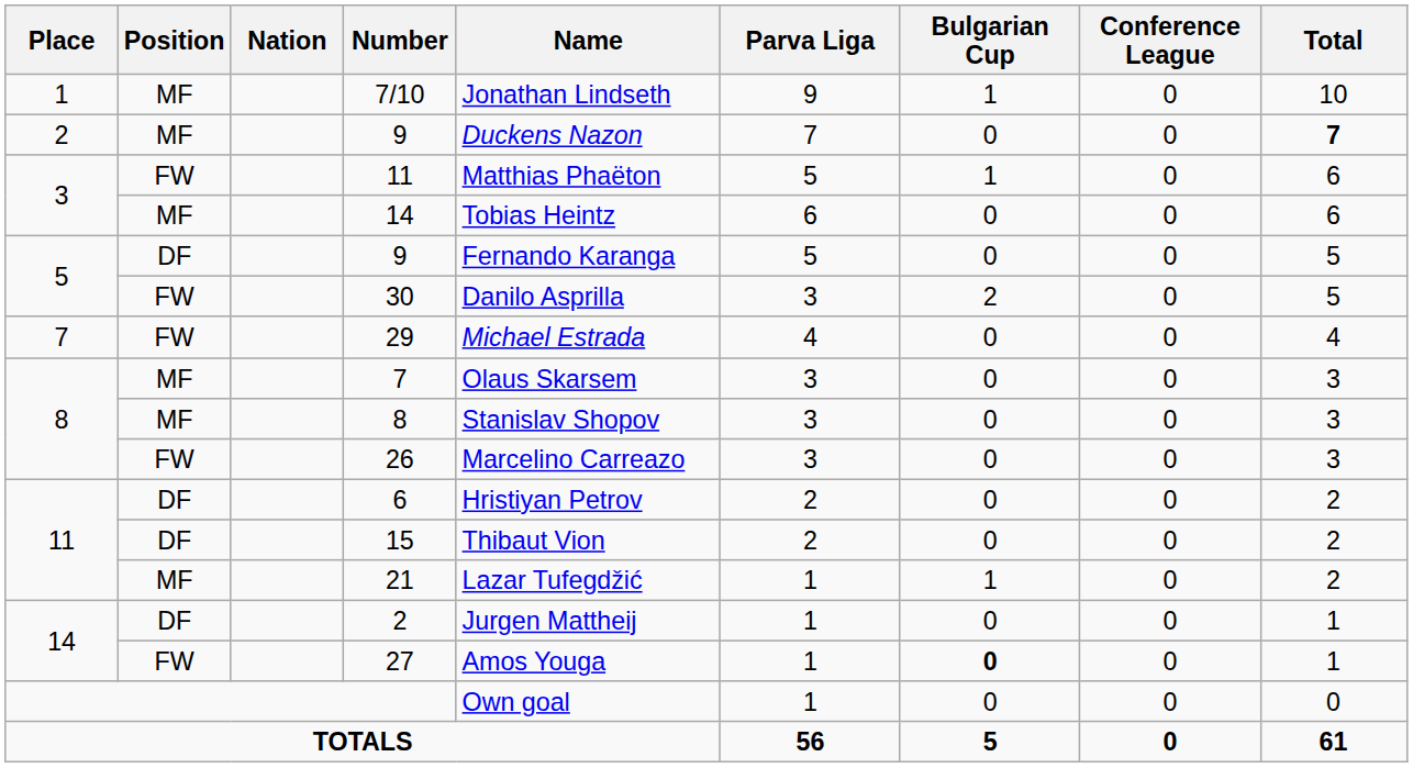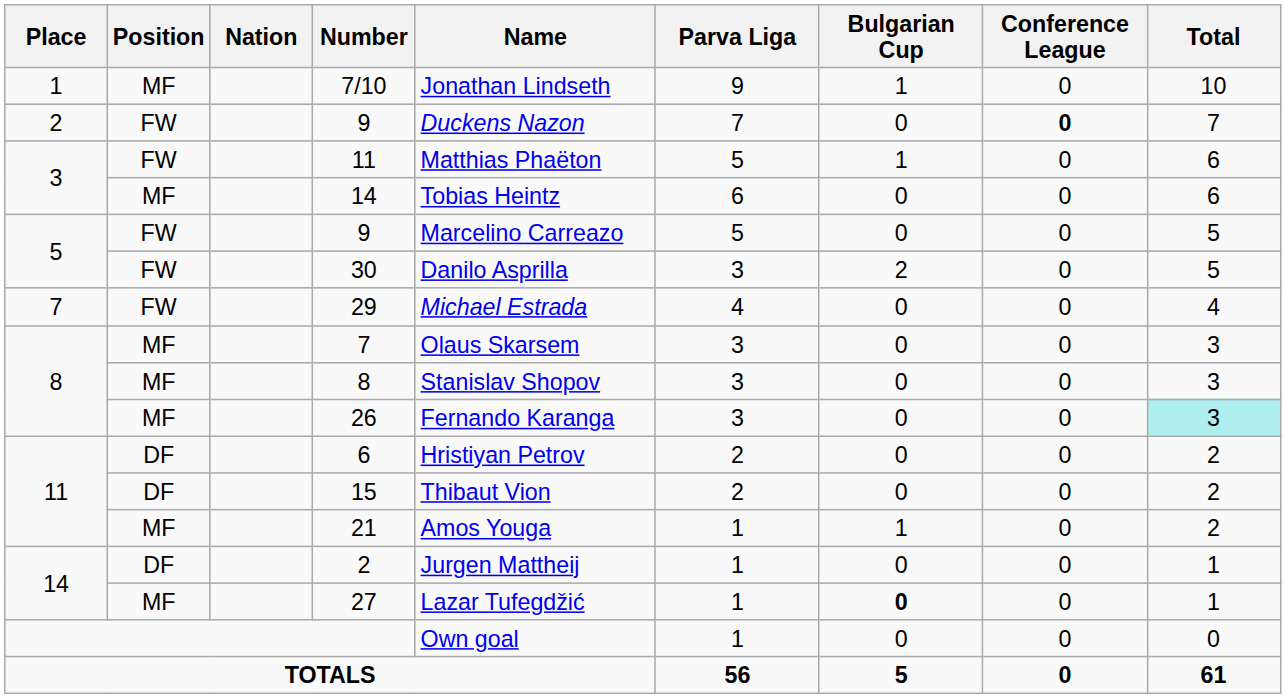 <table class="wikitable" style="font-size: 95%; text-align: center;">
 <tr>
 <th width=60>Place</th>
 <th width=60>Position</th>
 <th width=60>Nation</th>
 <th width=60>Number</th>
 <th width=150>Name</th>
 <th width=100>Parva Liga</th>
 <th width=100>Bulgarian Cup</th>
 <th width=100>Conference League</th>
 <th width=80>Total</th>
 </tr>
 <tr>
 <td rowspan=1>1</td>
 <td>MF</td>
 <td></td>
 <td>7/10</td>
 <td align=left><a href='#'>Jonathan Lindseth</a></td>
 <td>9</td>
 <td>1</td>
 <td>0</td>
 <td>10</td>
 </tr>
 <tr>
 <td rowspan=1>2</td>
-<td>MF</td>
+<td>FW</td>
 <td></td>
 <td>9</td>
 <td align=left><em><a href='#'>Duckens Nazon</a></em></td>
 <td>7</td>
 <td>0</td>
-<td>0</td>
-<td><strong>7</strong></td>
+<td><strong>0</strong></td>
+<td>7</td>
 </tr>
 <tr>
 <td rowspan=2>3</td>
 <td>FW</td>
 <td></td>
 <td>11</td>
 <td align=left><a href='#'>Matthias Phaëton</a></td>
 <td>5</td>
 <td>1</td>
 <td>0</td>
 <td>6</td>
 </tr>
 <tr>
 <td>MF</td>
 <td></td>
 <td>14</td>
 <td align=left><a href='#'>Tobias Heintz</a></td>
 <td>6</td>
 <td>0</td>
 <td>0</td>
 <td>6</td>
 </tr>
 <tr>
 <td rowspan=2>5</td>
-<td>DF</td>
+<td>FW</td>
 <td></td>
 <td>9</td>
-<td align=left><a href='#'>Fernando Karanga</a></td>
+<td align=left><a href='#'>Marcelino Carreazo</a></td>
 <td>5</td>
 <td>0</td>
 <td>0</td>
 <td>5</td>
 </tr>
 <tr>
 <td>FW</td>
 <td></td>
 <td>30</td>
 <td align=left><a href='#'>Danilo Asprilla</a></td>
 <td>3</td>
 <td>2</td>
 <td>0</td>
 <td>5</td>
 </tr>
 <tr>
 <td rowspan=1>7</td>
 <td>FW</td>
 <td></td>
 <td>29</td>
 <td align=left><em><a href='#'>Michael Estrada</a></em></td>
 <td>4</td>
 <td>0</td>
 <td>0</td>
 <td>4</td>
 </tr>
 <tr>
 <td rowspan=3>8</td>
 <td>MF</td>
 <td></td>
 <td>7</td>
 <td align=left><a href='#'>Olaus Skarsem</a></td>
 <td>3</td>
 <td>0</td>
 <td>0</td>
 <td>3</td>
 </tr>
 <tr>
 <td>MF</td>
 <td></td>
 <td>8</td>
 <td align=left><a href='#'>Stanislav Shopov</a></td>
 <td>3</td>
 <td>0</td>
 <td>0</td>
 <td>3</td>
 </tr>
 <tr>
-<td>FW</td>
+<td>MF</td>
 <td></td>
 <td>26</td>
-<td align=left><a href='#'>Marcelino Carreazo</a></td>
+<td align=left><a href='#'>Fernando Karanga</a></td>
 <td>3</td>
 <td>0</td>
 <td>0</td>
-<td>3</td>
+<td style="background: paleturquoise;">3</td>
 </tr>
 <tr>
 <td rowspan=3>11</td>
 <td>DF</td>
 <td></td>
 <td>6</td>
 <td align=left><a href='#'>Hristiyan Petrov</a></td>
 <td>2</td>
 <td>0</td>
 <td>0</td>
 <td>2</td>
 </tr>
 <tr>
 <td>DF</td>
 <td></td>
 <td>15</td>
 <td align=left><a href='#'>Thibaut Vion</a></td>
 <td>2</td>
 <td>0</td>
 <td>0</td>
 <td>2</td>
 </tr>
 <tr>
 <td>MF</td>
 <td></td>
 <td>21</td>
-<td align=left><a href='#'>Lazar Tufegdžić</a></td>
+<td align=left><a href='#'>Amos Youga</a></td>
 <td>1</td>
 <td>1</td>
 <td>0</td>
 <td>2</td>
 </tr>
 <tr>
 <td rowspan=2>14</td>
 <td>DF</td>
 <td></td>
 <td>2</td>
 <td align=left><a href='#'>Jurgen Mattheij</a></td>
 <td>1</td>
 <td>0</td>
 <td>0</td>
 <td>1</td>
 </tr>
 <tr>
-<td>FW</td>
+<td>MF</td>
 <td></td>
 <td>27</td>
-<td align=left><a href='#'>Amos Youga</a></td>
+<td align=left><a href='#'>Lazar Tufegdžić</a></td>
 <td>1</td>
 <td><strong>0</strong></td>
 <td>0</td>
 <td>1</td>
 </tr>
 <tr>
 <td colspan=4></td>
 <td align=left><a href='#'>Own goal</a></td>
 <td>1</td>
 <td>0</td>
 <td>0</td>
 <td>0</td>
 </tr>
 <tr>
 <td colspan=5><strong>TOTALS</strong></td>
 <td><strong>56</strong></td>
 <td><strong>5</strong></td>
 <td><strong>0</strong></td>
 <td><strong>61</strong></td>
 </tr>
 </table>
